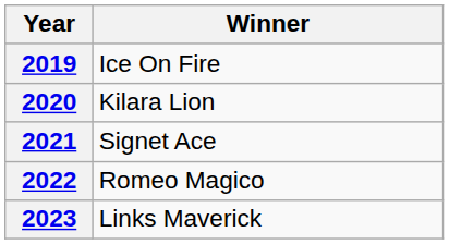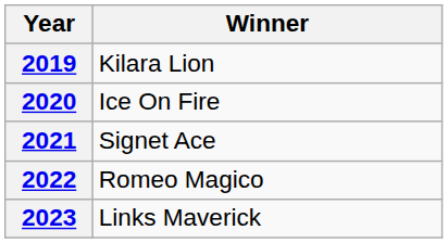 <table class="wikitable">
 <tr>
 <th width=50>Year</th>
 <th width=220>Winner</th>
 </tr>
 <tr>
 <th><a href='#'>2019</a></th>
-<td>Ice On Fire </td>
+<td>Kilara Lion</td>
 </tr>
 <tr>
 <th><a href='#'>2020</a></th>
-<td>Kilara Lion</td>
+<td>Ice On Fire </td>
 </tr>
 <tr>
 <th><a href='#'>2021</a></th>
 <td>Signet Ace</td>
 </tr>
 <tr>
 <th><a href='#'>2022</a></th>
 <td>Romeo Magico</td>
 </tr>
 <tr>
 <th><a href='#'>2023</a></th>
 <td>Links Maverick</td>
 </tr>
 </table>
